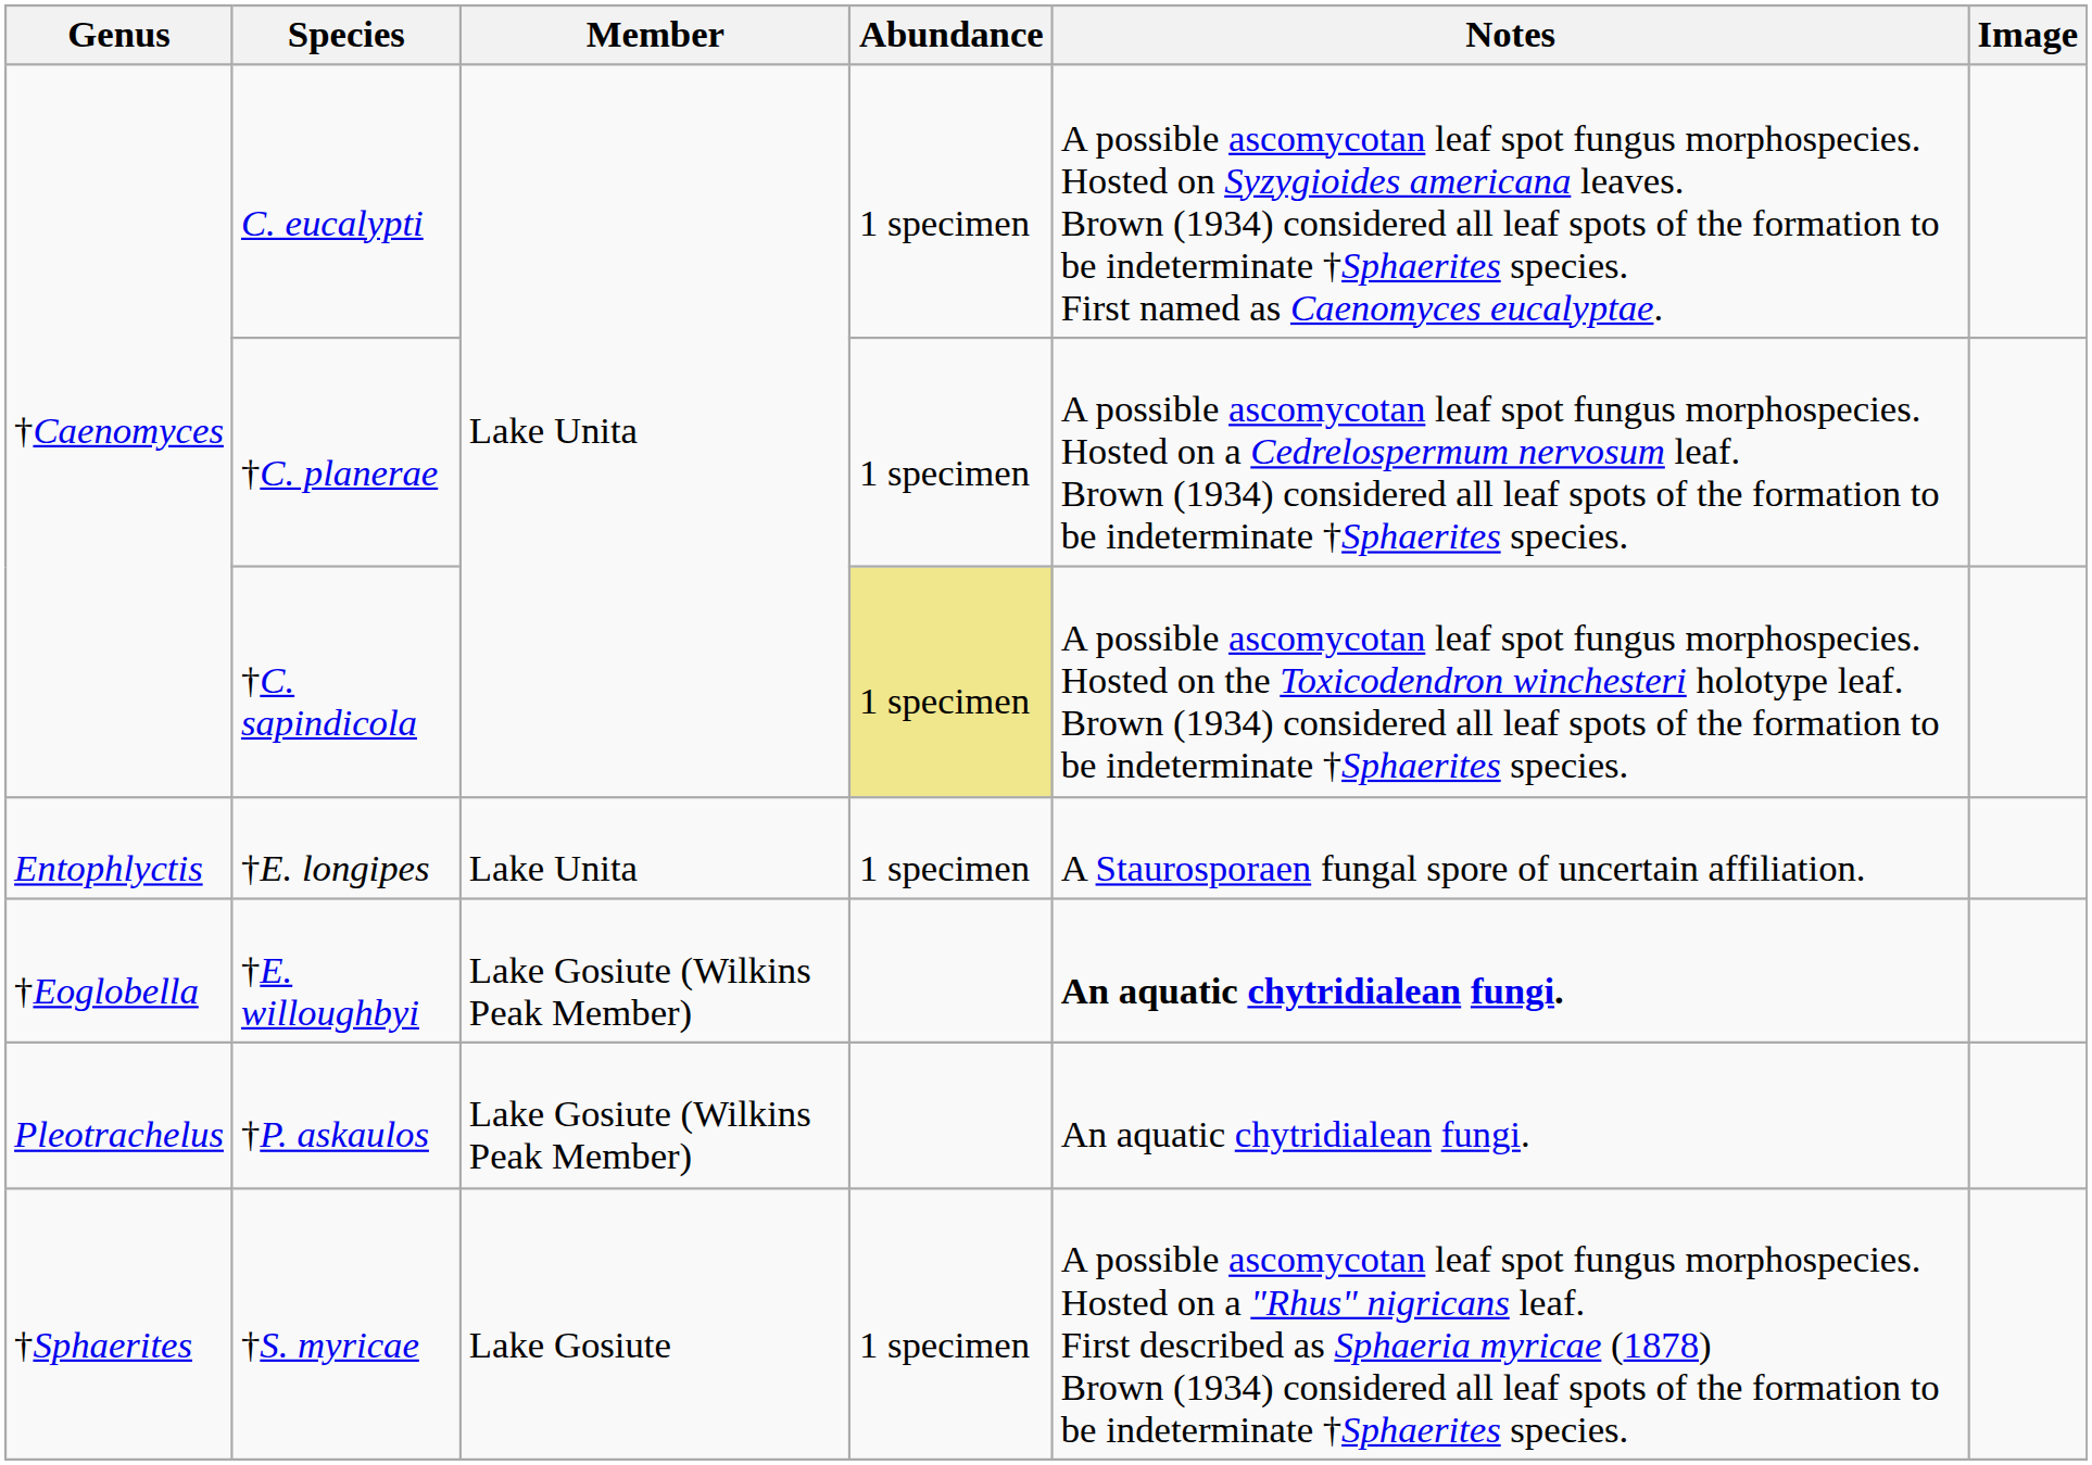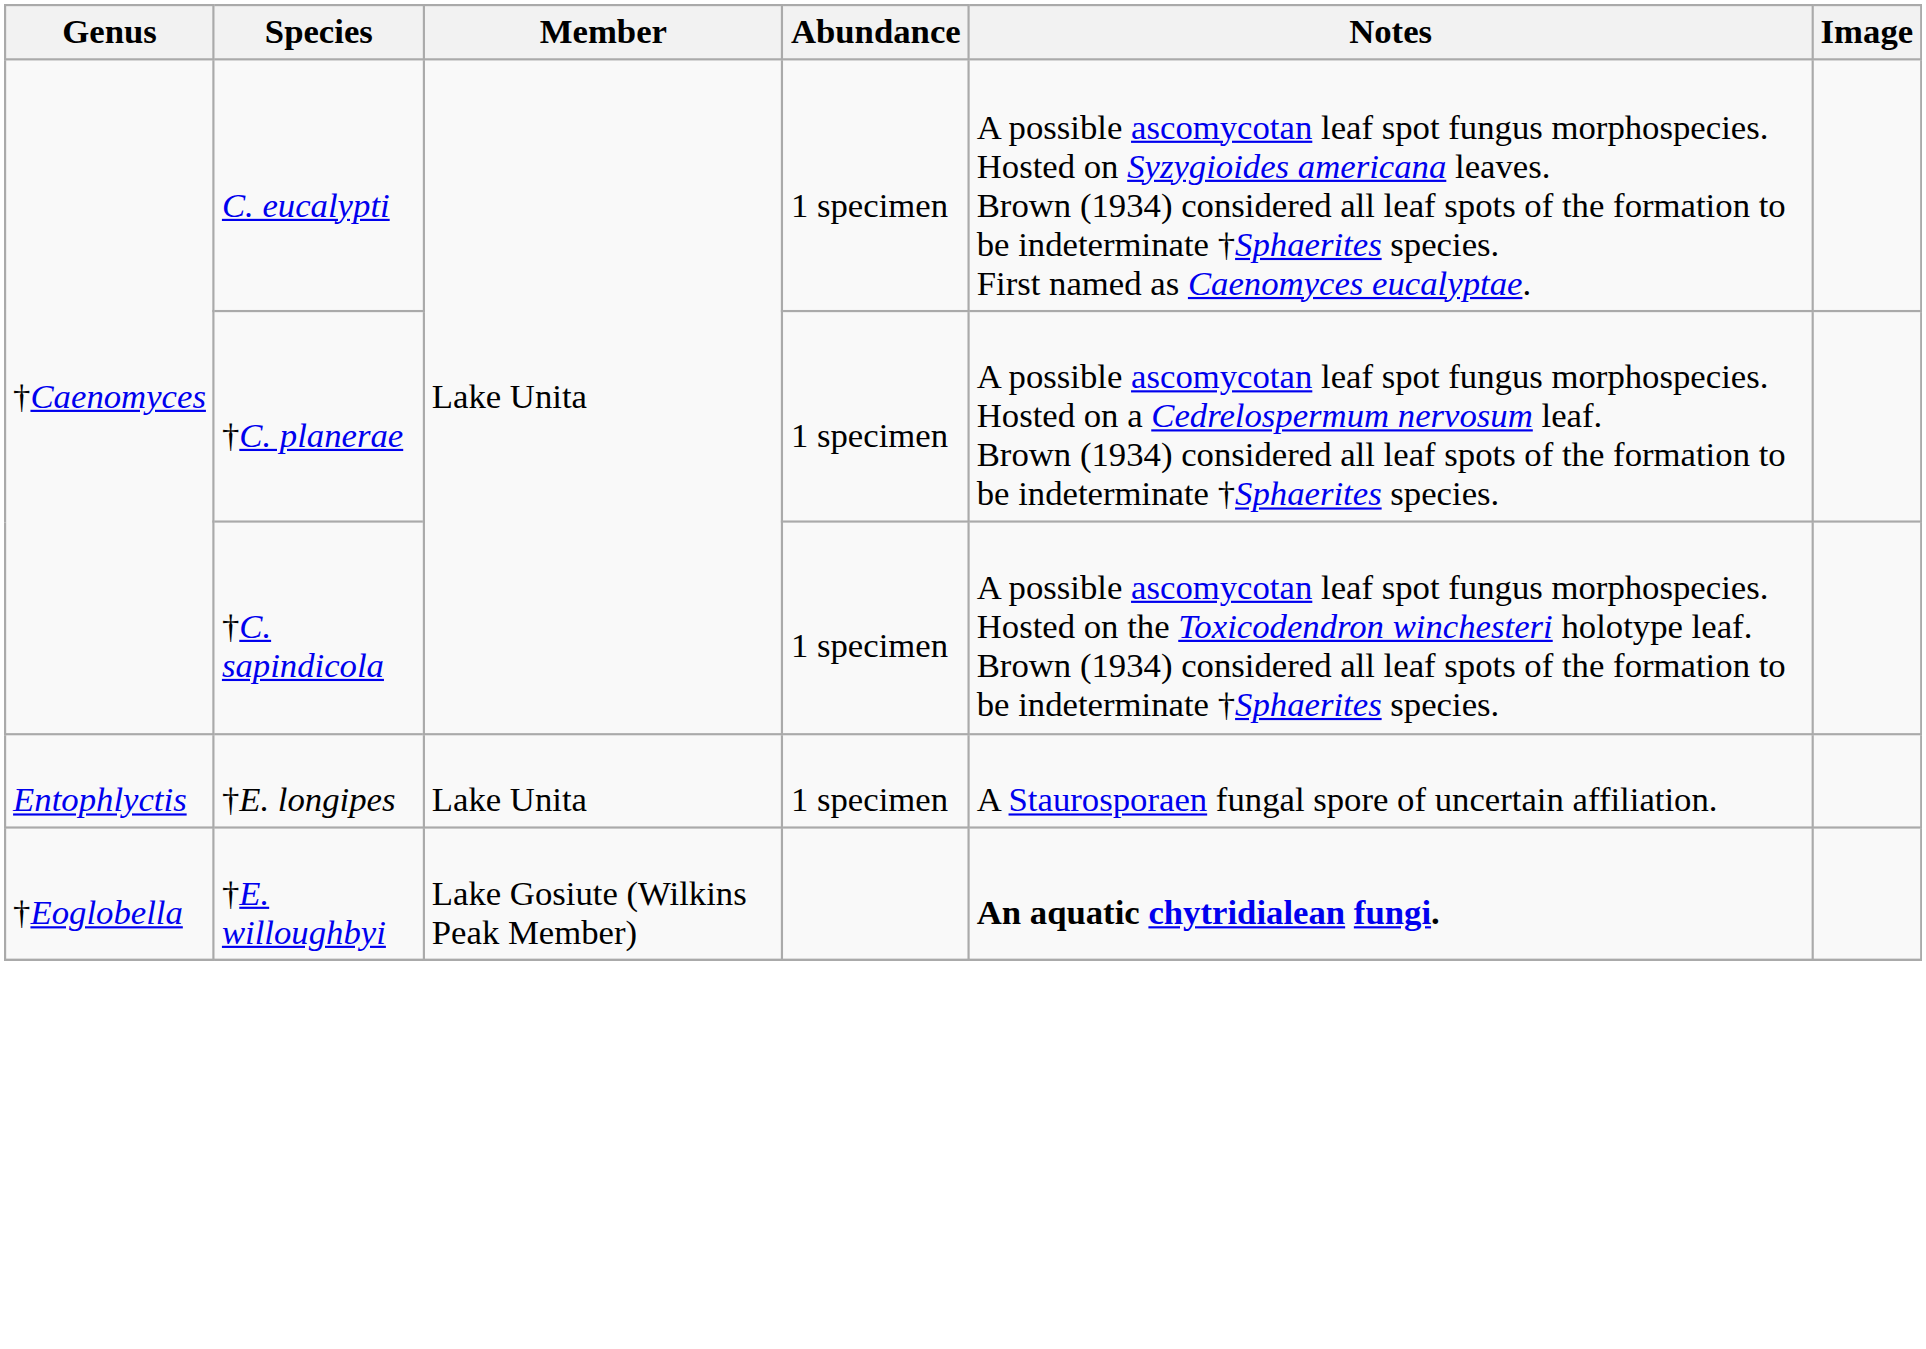 <table class="wikitable" style="margin:auto;width:100%;">
 <tr>
 <th>Genus</th>
 <th>Species</th>
 <th>Member</th>
 <th>Abundance</th>
 <th>Notes</th>
 <th>Image</th>
 </tr>
 <tr>
 <td rowspan=3>†<em><a href='#'>Caenomyces</a></em></td>
 <td><br><em><a href='#'>C. eucalypti</a></em> </td>
 <td rowspan=3>Lake Unita</td>
 <td><br>1 specimen</td>
 <td><br>A possible <a href='#'>ascomycotan</a> leaf spot fungus morphospecies.<br>Hosted on <em><a href='#'>Syzygioides americana</a></em> leaves.<br>Brown (1934) considered all leaf spots of the formation to be indeterminate †<em><a href='#'>Sphaerites</a></em> species.<br>First named as <em><a href='#'>Caenomyces eucalyptae</a></em>.</td>
 <td><br></td>
 </tr>
 <tr>
 <td><br>†<em><a href='#'>C. planerae</a></em> </td>
 <td><br>1 specimen</td>
 <td><br>A possible <a href='#'>ascomycotan</a> leaf spot fungus morphospecies.<br>Hosted on a <em><a href='#'>Cedrelospermum nervosum</a></em> leaf.<br>Brown (1934) considered all leaf spots of the formation to be indeterminate †<em><a href='#'>Sphaerites</a></em> species.</td>
 <td></td>
 </tr>
 <tr>
 <td><br>†<em><a href='#'>C. sapindicola</a></em> </td>
-<td style="background: khaki;"><br>1 specimen</td>
+<td><br>1 specimen</td>
 <td><br>A possible <a href='#'>ascomycotan</a> leaf spot fungus morphospecies.<br>Hosted on the <em><a href='#'>Toxicodendron winchesteri</a></em> holotype leaf.<br>Brown (1934) considered all leaf spots of the formation to be indeterminate †<em><a href='#'>Sphaerites</a></em> species.</td>
 <td><br></td>
 </tr>
 <tr>
 <td><br><em><a href='#'>Entophlyctis</a></em></td>
 <td><br>†<em>E. longipes</em> </td>
 <td><br>Lake Unita</td>
 <td><br>1 specimen</td>
 <td><br>A <a href='#'>Staurosporaen</a> fungal spore of uncertain affiliation.</td>
 <td><br></td>
 </tr>
 <tr>
 <td><br>†<em><a href='#'>Eoglobella</a></em></td>
 <td><br>†<em><a href='#'>E. willoughbyi</a></em> </td>
 <td><br>Lake Gosiute (Wilkins Peak Member)</td>
 <td></td>
 <td><strong><br>An aquatic <a href='#'>chytridialean</a> <a href='#'>fungi</a>.</strong></td>
 <td></td>
 </tr>
 <tr>
-<td><br><em><a href='#'>Pleotrachelus</a></em></td>
-<td><br>†<em><a href='#'>P. askaulos</a></em> </td>
-<td><br>Lake Gosiute (Wilkins Peak Member)</td>
-<td></td>
-<td><br>An aquatic <a href='#'>chytridialean</a> <a href='#'>fungi</a>.</td>
-<td></td>
-</tr>
-<tr>
-<td><br>†<em><a href='#'>Sphaerites</a></em></td>
-<td><br>†<em><a href='#'>S. myricae</a></em> </td>
-<td><br>Lake Gosiute</td>
-<td><br>1 specimen</td>
-<td><br>A possible <a href='#'>ascomycotan</a> leaf spot fungus morphospecies.<br>Hosted on a <em><a href='#'>"Rhus" nigricans</a></em> leaf.<br>First described as <em><a href='#'>Sphaeria myricae</a></em> (<a href='#'>1878</a>)<br>Brown (1934) considered all leaf spots of the formation to be indeterminate †<em><a href='#'>Sphaerites</a></em> species.</td>
-<td></td>
-</tr>
-<tr>
 </tr>
 </table>
